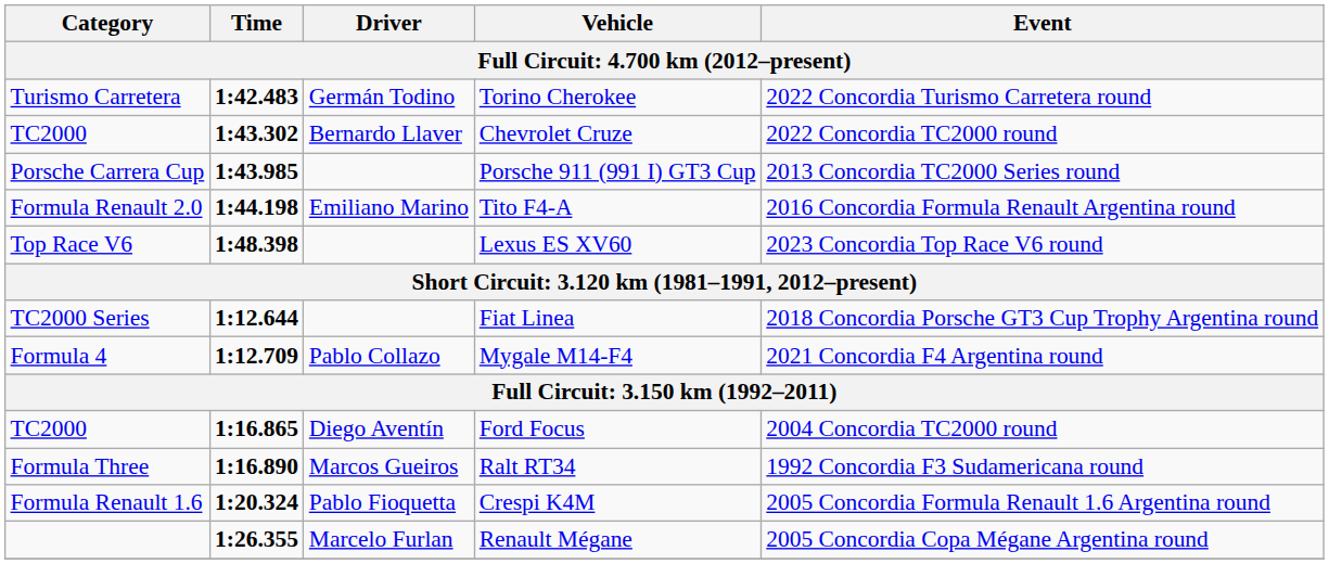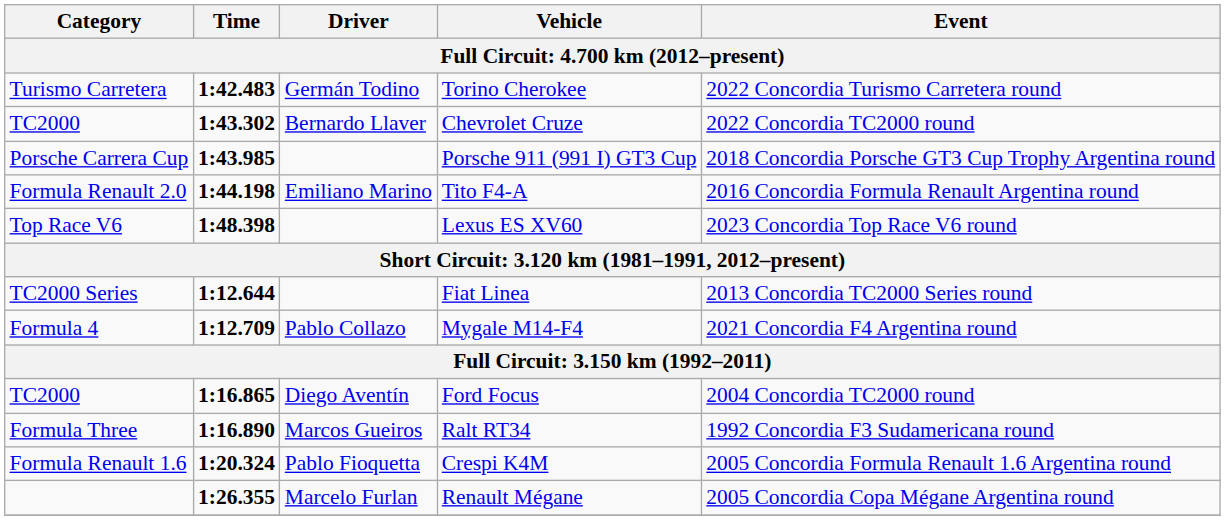 <table class="wikitable">
 <tr>
 <th>Category</th>
 <th>Time</th>
 <th>Driver</th>
 <th>Vehicle</th>
 <th>Event</th>
 </tr>
 <tr>
 <th colspan=5>Full Circuit: 4.700 km (2012–present)</th>
 </tr>
 <tr>
 <td><a href='#'>Turismo Carretera</a></td>
 <td><strong>1:42.483</strong></td>
 <td><a href='#'>Germán Todino</a></td>
 <td><a href='#'>Torino Cherokee</a></td>
 <td><a href='#'>2022 Concordia Turismo Carretera round</a></td>
 </tr>
 <tr>
 <td><a href='#'>TC2000</a></td>
 <td><strong>1:43.302</strong></td>
 <td><a href='#'>Bernardo Llaver</a></td>
 <td><a href='#'>Chevrolet Cruze</a></td>
 <td><a href='#'>2022 Concordia TC2000 round</a></td>
 </tr>
 <tr>
 <td><a href='#'>Porsche Carrera Cup</a></td>
 <td><strong>1:43.985</strong></td>
 <td></td>
 <td><a href='#'>Porsche 911 (991 I) GT3 Cup</a></td>
-<td><a href='#'>2013 Concordia TC2000 Series round</a></td>
+<td><a href='#'>2018 Concordia Porsche GT3 Cup Trophy Argentina round</a></td>
 </tr>
 <tr>
 <td><a href='#'>Formula Renault 2.0</a></td>
 <td><strong>1:44.198</strong></td>
 <td><a href='#'>Emiliano Marino</a></td>
 <td><a href='#'>Tito F4-A</a></td>
 <td><a href='#'>2016 Concordia Formula Renault Argentina round</a></td>
 </tr>
 <tr>
 <td><a href='#'>Top Race V6</a></td>
 <td><strong>1:48.398</strong></td>
 <td></td>
 <td><a href='#'>Lexus ES XV60</a></td>
 <td><a href='#'>2023 Concordia Top Race V6 round</a></td>
 </tr>
 <tr>
 <th colspan=5>Short Circuit: 3.120 km (1981–1991, 2012–present)</th>
 </tr>
 <tr>
 <td><a href='#'>TC2000 Series</a></td>
 <td><strong>1:12.644</strong></td>
 <td></td>
 <td><a href='#'>Fiat Linea</a></td>
-<td><a href='#'>2018 Concordia Porsche GT3 Cup Trophy Argentina round</a></td>
+<td><a href='#'>2013 Concordia TC2000 Series round</a></td>
 </tr>
 <tr>
 <td><a href='#'>Formula 4</a></td>
 <td><strong>1:12.709</strong></td>
 <td><a href='#'>Pablo Collazo</a></td>
 <td><a href='#'>Mygale M14-F4</a></td>
 <td><a href='#'>2021 Concordia F4 Argentina round</a></td>
 </tr>
 <tr>
 <th colspan=5>Full Circuit: 3.150 km (1992–2011)</th>
 </tr>
 <tr>
 <td><a href='#'>TC2000</a></td>
 <td><strong>1:16.865</strong></td>
 <td><a href='#'>Diego Aventín</a></td>
 <td><a href='#'>Ford Focus</a></td>
 <td><a href='#'>2004 Concordia TC2000 round</a></td>
 </tr>
 <tr>
 <td><a href='#'>Formula Three</a></td>
 <td><strong>1:16.890</strong></td>
 <td><a href='#'>Marcos Gueiros</a></td>
 <td><a href='#'>Ralt RT34</a></td>
 <td><a href='#'>1992 Concordia F3 Sudamericana round</a></td>
 </tr>
 <tr>
 <td><a href='#'>Formula Renault 1.6</a></td>
 <td><strong>1:20.324</strong></td>
 <td><a href='#'>Pablo Fioquetta</a></td>
 <td><a href='#'>Crespi K4M</a></td>
 <td><a href='#'>2005 Concordia Formula Renault 1.6 Argentina round</a></td>
 </tr>
 <tr>
 <td></td>
 <td><strong>1:26.355</strong></td>
 <td><a href='#'>Marcelo Furlan</a></td>
 <td><a href='#'>Renault Mégane</a></td>
 <td><a href='#'>2005 Concordia Copa Mégane Argentina round</a></td>
 </tr>
 <tr>
 </tr>
 </table>
